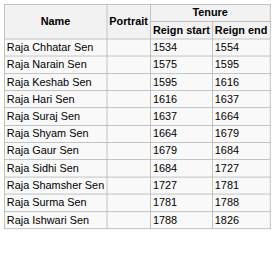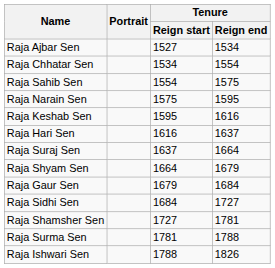 <table class="wikitable">
 <tr>
 <th rowspan="2">Name</th>
 <th rowspan="2">Portrait</th>
 <th colspan="2">Tenure</th>
 </tr>
 <tr>
 <th>Reign start</th>
 <th>Reign end</th>
 </tr>
 <tr>
+<td>Raja Ajbar Sen</td>
+<td></td>
+<td>1527</td>
+<td>1534</td>
+</tr>
+<tr>
 <td>Raja Chhatar Sen</td>
 <td></td>
 <td>1534</td>
 <td>1554</td>
+</tr>
+<tr>
+<td>Raja Sahib Sen</td>
+<td></td>
+<td>1554</td>
+<td>1575</td>
 </tr>
 <tr>
 <td>Raja Narain Sen</td>
 <td></td>
 <td>1575</td>
 <td>1595</td>
 </tr>
 <tr>
 <td>Raja Keshab Sen</td>
 <td></td>
 <td>1595</td>
 <td>1616</td>
 </tr>
 <tr>
 <td>Raja Hari Sen</td>
 <td></td>
 <td>1616</td>
 <td>1637</td>
 </tr>
 <tr>
 <td>Raja Suraj Sen</td>
 <td></td>
 <td>1637</td>
 <td>1664</td>
 </tr>
 <tr>
 <td>Raja Shyam Sen</td>
 <td></td>
 <td>1664</td>
 <td>1679</td>
 </tr>
 <tr>
 <td>Raja Gaur Sen</td>
 <td></td>
 <td>1679</td>
 <td>1684</td>
 </tr>
 <tr>
 <td>Raja Sidhi Sen</td>
 <td></td>
 <td>1684</td>
 <td>1727</td>
 </tr>
 <tr>
 <td>Raja Shamsher Sen</td>
 <td></td>
 <td>1727</td>
 <td>1781</td>
 </tr>
 <tr>
 <td>Raja Surma Sen</td>
 <td></td>
 <td>1781</td>
 <td>1788</td>
 </tr>
 <tr>
 <td>Raja Ishwari Sen</td>
 <td></td>
 <td>1788</td>
 <td>1826</td>
 </tr>
 </table>
